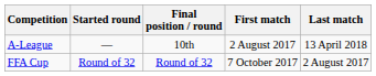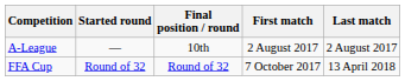 <table class="wikitable">
 <tr>
 <th>Competition</th>
 <th>Started round</th>
 <th>Final <br>position / round</th>
 <th>First match</th>
 <th>Last match</th>
 </tr>
 <tr style="text-align: center">
 <td align=left><a href='#'>A-League</a></td>
 <td>—</td>
 <td>10th</td>
 <td>2 August 2017</td>
-<td>13 April 2018</td>
+<td>2 August 2017</td>
 </tr>
 <tr style="text-align: center">
 <td align=left><a href='#'>FFA Cup</a></td>
 <td><a href='#'>Round of 32</a></td>
 <td><a href='#'>Round of 32</a></td>
 <td>7 October 2017</td>
-<td>2 August 2017</td>
+<td>13 April 2018</td>
 </tr>
 </table>
